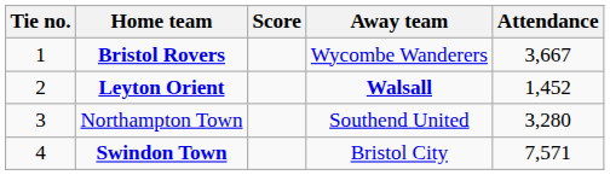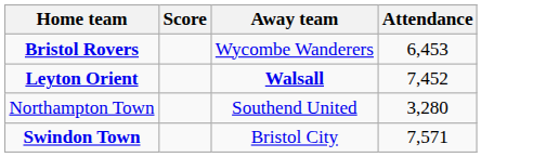 <table class="wikitable" style="text-align: center">
 <tr>
-<th>Tie no.</th>
 <th>Home team</th>
 <th>Score</th>
 <th>Away team</th>
 <th>Attendance</th>
 </tr>
 <tr>
-<td>1</td>
 <td><strong><a href='#'>Bristol Rovers</a></strong></td>
 <td></td>
 <td><a href='#'>Wycombe Wanderers</a></td>
-<td>3,667</td>
+<td>6,453</td>
 </tr>
 <tr>
-<td>2</td>
 <td><strong><a href='#'>Leyton Orient</a></strong></td>
 <td></td>
 <td><strong><a href='#'>Walsall</a></strong></td>
-<td>1,452</td>
+<td>7,452</td>
 </tr>
 <tr>
-<td>3</td>
 <td><a href='#'>Northampton Town</a></td>
 <td></td>
 <td><a href='#'>Southend United</a></td>
 <td>3,280</td>
 </tr>
 <tr>
-<td>4</td>
 <td><strong><a href='#'>Swindon Town</a></strong></td>
 <td></td>
 <td><a href='#'>Bristol City</a></td>
 <td>7,571</td>
 </tr>
 </table>
